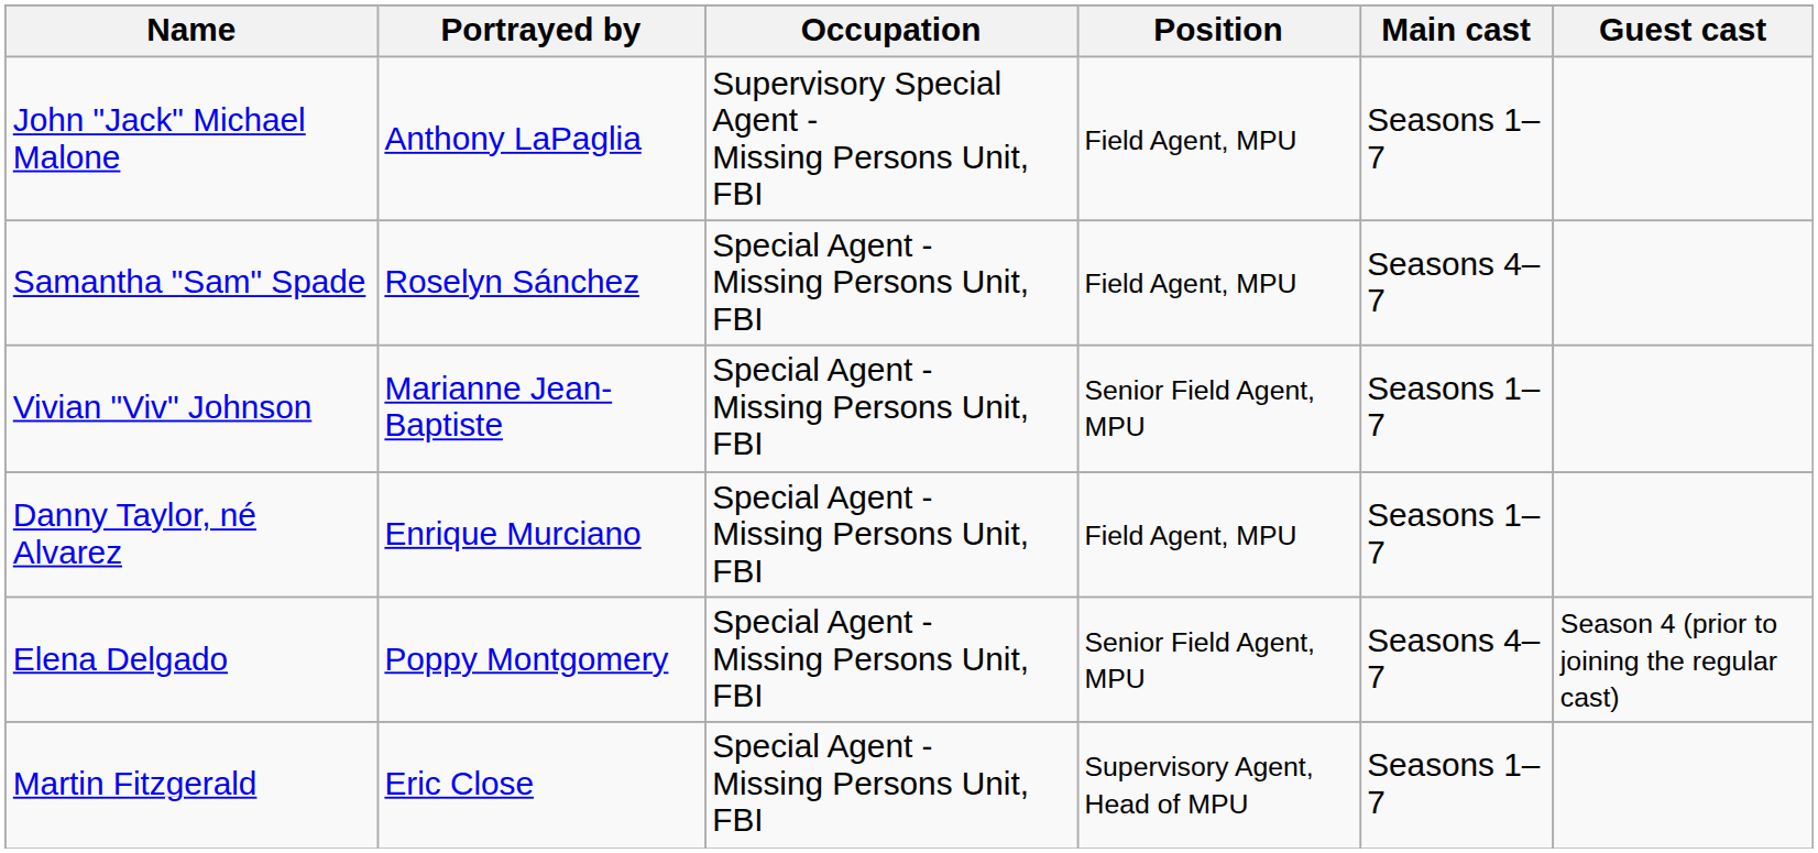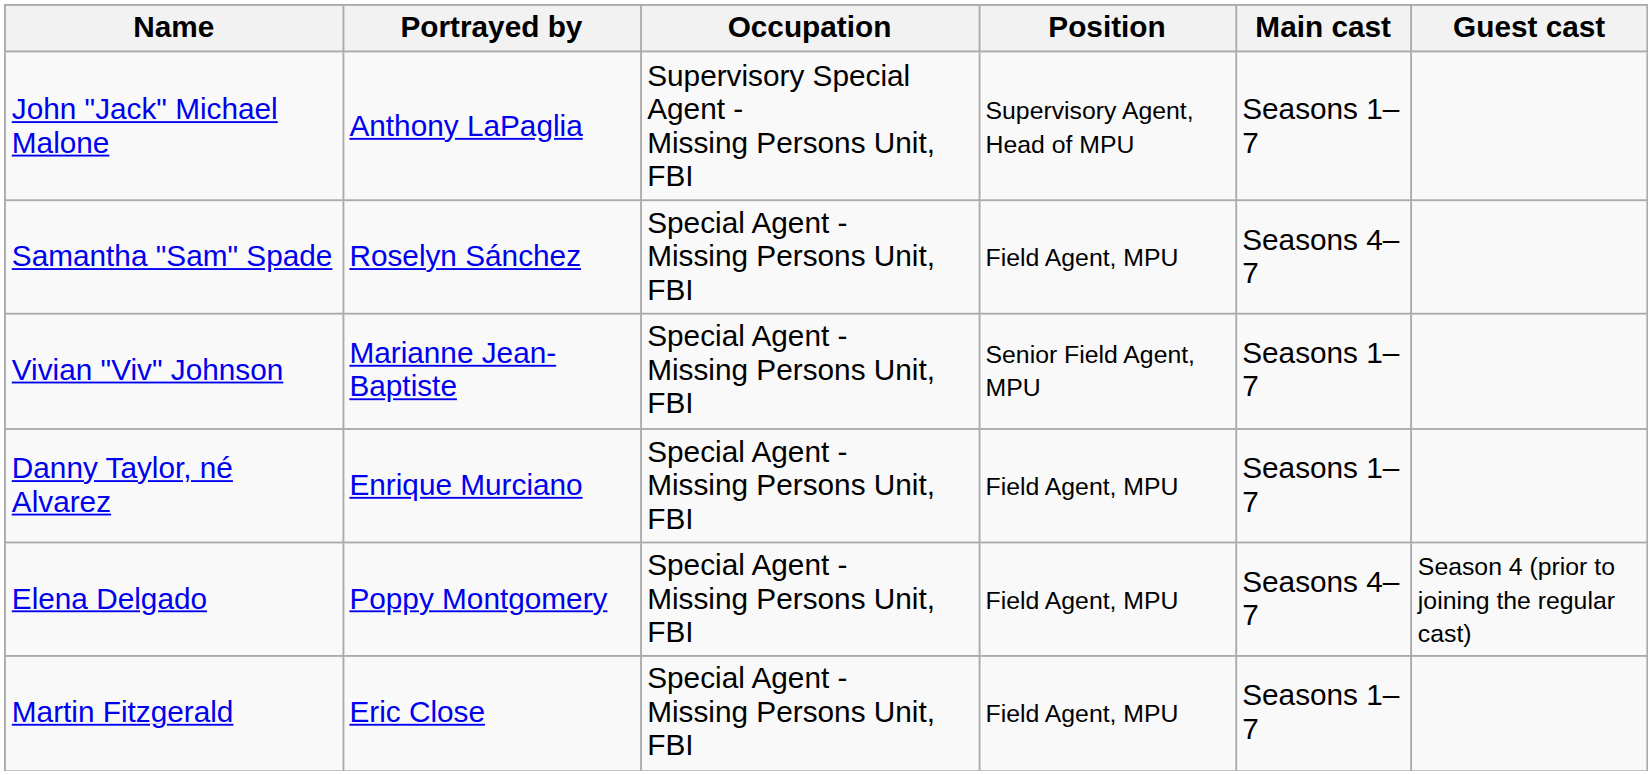 <table class="wikitable" style="width: 100%">
 <tr>
 <th>Name</th>
 <th>Portrayed by</th>
 <th>Occupation</th>
 <th>Position</th>
 <th>Main cast</th>
 <th>Guest cast</th>
 </tr>
 <tr>
 <td><a href='#'>John "Jack" Michael Malone</a></td>
 <td><a href='#'>Anthony LaPaglia</a></td>
 <td>Supervisory Special Agent -<br>Missing Persons Unit, FBI</td>
-<td><small>Field Agent, MPU</small></td>
+<td><small>Supervisory Agent,<br>Head of MPU</small></td>
 <td>Seasons 1–7</td>
 <td></td>
 </tr>
 <tr>
 <td><a href='#'>Samantha "Sam" Spade</a></td>
 <td><a href='#'>Roselyn Sánchez</a></td>
 <td>Special Agent -<br>Missing Persons Unit, FBI</td>
 <td><small>Field Agent, MPU</small></td>
 <td>Seasons 4–7</td>
 <td></td>
 </tr>
 <tr>
 <td><a href='#'>Vivian "Viv" Johnson</a></td>
 <td><a href='#'>Marianne Jean-Baptiste</a></td>
 <td>Special Agent -<br>Missing Persons Unit, FBI</td>
 <td><small>Senior Field Agent, MPU</small></td>
 <td>Seasons 1–7</td>
 <td></td>
 </tr>
 <tr>
 <td><a href='#'>Danny Taylor, né Alvarez</a></td>
 <td><a href='#'>Enrique Murciano</a></td>
 <td>Special Agent -<br>Missing Persons Unit, FBI</td>
 <td><small>Field Agent, MPU</small></td>
 <td>Seasons 1–7</td>
 <td></td>
 </tr>
 <tr>
 <td><a href='#'>Elena Delgado</a></td>
 <td><a href='#'>Poppy Montgomery</a></td>
 <td>Special Agent -<br>Missing Persons Unit, FBI</td>
-<td><small>Senior Field Agent, MPU</small></td>
+<td><small>Field Agent, MPU</small></td>
 <td>Seasons 4–7</td>
 <td><small>Season 4 (prior to<br>joining the regular cast)</small></td>
 </tr>
 <tr>
 <td><a href='#'>Martin Fitzgerald</a></td>
 <td><a href='#'>Eric Close</a></td>
 <td>Special Agent -<br>Missing Persons Unit, FBI</td>
-<td><small>Supervisory Agent,<br>Head of MPU</small></td>
+<td><small>Field Agent, MPU</small></td>
 <td>Seasons 1–7</td>
 <td></td>
 </tr>
 </table>
